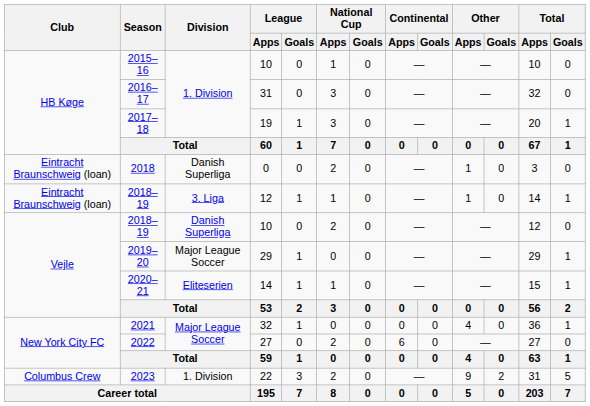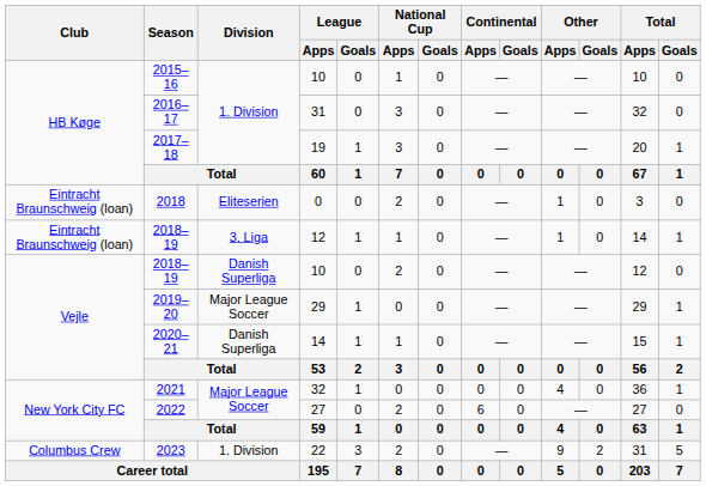 <table class="wikitable" style="text-align: center;">
 <tr>
 <th rowspan="2">Club</th>
 <th rowspan="2">Season</th>
 <th rowspan="2">Division</th>
 <th colspan="2">League</th>
 <th colspan="2">National Cup</th>
 <th colspan="2">Continental</th>
 <th colspan="2">Other</th>
 <th colspan="2">Total</th>
 </tr>
 <tr>
 <th>Apps</th>
 <th>Goals</th>
 <th>Apps</th>
 <th>Goals</th>
 <th>Apps</th>
 <th>Goals</th>
 <th>Apps</th>
 <th>Goals</th>
 <th>Apps</th>
 <th>Goals</th>
 </tr>
 <tr>
 <td rowspan="4"><a href='#'>HB Køge</a></td>
 <td><a href='#'>2015–16</a></td>
 <td rowspan="3"><a href='#'>1. Division</a></td>
 <td>10</td>
 <td>0</td>
 <td>1</td>
 <td>0</td>
 <td colspan="2">—</td>
 <td colspan="2">—</td>
 <td>10</td>
 <td>0</td>
 </tr>
 <tr>
 <td><a href='#'>2016–17</a></td>
 <td>31</td>
 <td>0</td>
 <td>3</td>
 <td>0</td>
 <td colspan="2">—</td>
 <td colspan="2">—</td>
 <td>32</td>
 <td>0</td>
 </tr>
 <tr>
 <td><a href='#'>2017–18</a></td>
 <td>19</td>
 <td>1</td>
 <td>3</td>
 <td>0</td>
 <td colspan="2">—</td>
 <td colspan="2">—</td>
 <td>20</td>
 <td>1</td>
 </tr>
 <tr>
 <th colspan="2">Total</th>
 <th>60</th>
 <th>1</th>
 <th>7</th>
 <th>0</th>
 <th>0</th>
 <th>0</th>
 <th>0</th>
 <th>0</th>
 <th>67</th>
 <th>1</th>
 </tr>
 <tr>
 <td><a href='#'>Eintracht Braunschweig</a> (loan)</td>
 <td><a href='#'>2018</a></td>
-<td>Danish Superliga</td>
+<td><a href='#'>Eliteserien</a></td>
 <td>0</td>
 <td>0</td>
 <td>2</td>
 <td>0</td>
 <td colspan="2">—</td>
 <td>1</td>
 <td>0</td>
 <td>3</td>
 <td>0</td>
 </tr>
 <tr>
 <td><a href='#'>Eintracht Braunschweig</a> (loan)</td>
 <td><a href='#'>2018–19</a></td>
 <td><a href='#'>3. Liga</a></td>
 <td>12</td>
 <td>1</td>
 <td>1</td>
 <td>0</td>
 <td colspan="2">—</td>
 <td>1</td>
 <td>0</td>
 <td>14</td>
 <td>1</td>
 </tr>
 <tr>
 <td rowspan="4"><a href='#'>Vejle</a></td>
 <td><a href='#'>2018–19</a></td>
 <td><a href='#'>Danish Superliga</a></td>
 <td>10</td>
 <td>0</td>
 <td>2</td>
 <td>0</td>
 <td colspan="2">—</td>
 <td colspan="2">—</td>
 <td>12</td>
 <td>0</td>
 </tr>
 <tr>
 <td><a href='#'>2019–20</a></td>
 <td>Major League Soccer</td>
 <td>29</td>
 <td>1</td>
 <td>0</td>
 <td>0</td>
 <td colspan="2">—</td>
 <td colspan="2">—</td>
 <td>29</td>
 <td>1</td>
 </tr>
 <tr>
 <td><a href='#'>2020–21</a></td>
-<td><a href='#'>Eliteserien</a></td>
+<td>Danish Superliga</td>
 <td>14</td>
 <td>1</td>
 <td>1</td>
 <td>0</td>
 <td colspan="2">—</td>
 <td colspan="2">—</td>
 <td>15</td>
 <td>1</td>
 </tr>
 <tr>
 <th colspan="2">Total</th>
 <th>53</th>
 <th>2</th>
 <th>3</th>
 <th>0</th>
 <th>0</th>
 <th>0</th>
 <th>0</th>
 <th>0</th>
 <th>56</th>
 <th>2</th>
 </tr>
 <tr>
 <td rowspan="3"><a href='#'>New York City FC</a></td>
 <td><a href='#'>2021</a></td>
 <td rowspan="2"><a href='#'>Major League Soccer</a></td>
 <td>32</td>
 <td>1</td>
 <td>0</td>
 <td>0</td>
 <td>0</td>
 <td>0</td>
 <td>4</td>
 <td>0</td>
 <td>36</td>
 <td>1</td>
 </tr>
 <tr>
 <td><a href='#'>2022</a></td>
 <td>27</td>
 <td>0</td>
 <td>2</td>
 <td>0</td>
 <td>6</td>
 <td>0</td>
 <td colspan="2">—</td>
 <td>27</td>
 <td>0</td>
 </tr>
 <tr>
 <th colspan="2">Total</th>
 <th>59</th>
 <th>1</th>
 <th>0</th>
 <th>0</th>
 <th>0</th>
 <th>0</th>
 <th>4</th>
 <th>0</th>
 <th>63</th>
 <th>1</th>
 </tr>
 <tr>
 <td><a href='#'>Columbus Crew</a></td>
 <td><a href='#'>2023</a></td>
 <td>1. Division</td>
 <td>22</td>
 <td>3</td>
 <td>2</td>
 <td>0</td>
 <td colspan="2">—</td>
 <td>9</td>
 <td>2</td>
 <td>31</td>
 <td>5</td>
 </tr>
 <tr>
 <th colspan="3">Career total</th>
 <th>195</th>
 <th>7</th>
 <th>8</th>
 <th>0</th>
 <th>0</th>
 <th>0</th>
 <th>5</th>
 <th>0</th>
 <th>203</th>
 <th>7</th>
 </tr>
 </table>
